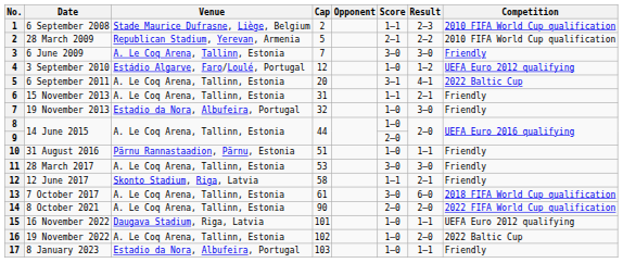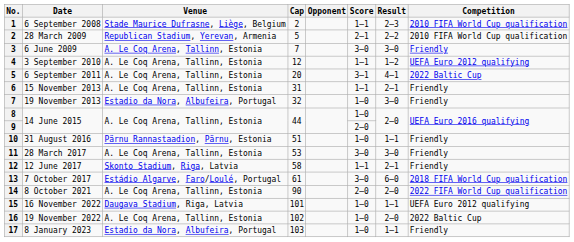 <table class="wikitable sortable plainrowheaders">
 <tr>
 <th scope=col>No.</th>
 <th scope=col data-sort-type=date>Date</th>
 <th scope=col>Venue</th>
 <th scope=col>Cap</th>
 <th scope=col>Opponent</th>
 <th scope=col>Score</th>
 <th scope=col>Result</th>
 <th scope=col>Competition</th>
 </tr>
 <tr>
 <th scope=row>1</th>
 <td>6 September 2008</td>
 <td><a href='#'>Stade Maurice Dufrasne</a>, <a href='#'>Liège</a>, Belgium</td>
 <td align=center>2</td>
 <td></td>
 <td align=center>1–1</td>
 <td align=center>2–3</td>
 <td><a href='#'>2010 FIFA World Cup qualification</a></td>
 </tr>
 <tr>
 <th scope=row>2</th>
 <td>28 March 2009</td>
 <td><a href='#'>Republican Stadium</a>, <a href='#'>Yerevan</a>, Armenia</td>
 <td align=center>5</td>
 <td></td>
 <td align=center>2–1</td>
 <td align=center>2–2</td>
 <td>2010 FIFA World Cup qualification</td>
 </tr>
 <tr>
 <th scope=row>3</th>
 <td>6 June 2009</td>
 <td><a href='#'>A. Le Coq Arena</a>, <a href='#'>Tallinn</a>, Estonia</td>
 <td align=center>7</td>
 <td></td>
 <td align=center>3–0</td>
 <td align=center>3–0</td>
 <td><a href='#'>Friendly</a></td>
 </tr>
 <tr>
 <th scope=row>4</th>
 <td>3 September 2010</td>
-<td><a href='#'>Estádio Algarve</a>, <a href='#'>Faro</a>/<a href='#'>Loulé</a>, Portugal</td>
+<td>A. Le Coq Arena, Tallinn, Estonia</td>
 <td align=center>12</td>
 <td></td>
-<td align=center>1–0</td>
+<td align=center>1–1</td>
 <td align=center>1–2</td>
 <td><a href='#'>UEFA Euro 2012 qualifying</a></td>
 </tr>
 <tr>
 <th scope=row>5</th>
 <td>6 September 2011</td>
 <td>A. Le Coq Arena, Tallinn, Estonia</td>
 <td align=center>20</td>
 <td></td>
 <td align=center>3–1</td>
 <td align=center>4–1</td>
 <td><a href='#'>2022 Baltic Cup</a></td>
 </tr>
 <tr>
 <th scope=row>6</th>
 <td>15 November 2013</td>
 <td>A. Le Coq Arena, Tallinn, Estonia</td>
 <td align=center>31</td>
 <td></td>
 <td align=center>1–1</td>
 <td align=center>2–1</td>
 <td>Friendly</td>
 </tr>
 <tr>
 <th scope=row>7</th>
 <td>19 November 2013</td>
 <td><a href='#'>Estadio da Nora</a>, <a href='#'>Albufeira</a>, Portugal</td>
 <td align=center>32</td>
 <td></td>
 <td align=center>1–0</td>
 <td align=center>3–0</td>
 <td>Friendly</td>
 </tr>
 <tr>
 <th scope=row>8</th>
 <td rowspan=2>14 June 2015</td>
 <td rowspan=2>A. Le Coq Arena, Tallinn, Estonia</td>
 <td rowspan=2 align=center>44</td>
 <td rowspan=2></td>
 <td align=center>1–0</td>
 <td rowspan=2 align=center>2–0</td>
 <td rowspan=2><a href='#'>UEFA Euro 2016 qualifying</a></td>
 </tr>
 <tr>
 <th scope=row>9</th>
 <td align=center>2–0</td>
 </tr>
 <tr>
 <th scope=row>10</th>
 <td>31 August 2016</td>
 <td><a href='#'>Pärnu Rannastaadion</a>, <a href='#'>Pärnu</a>, Estonia</td>
 <td align=center>51</td>
 <td></td>
 <td align=center>1–0</td>
 <td align=center>1–1</td>
 <td>Friendly</td>
 </tr>
 <tr>
 <th scope=row>11</th>
 <td>28 March 2017</td>
 <td>A. Le Coq Arena, Tallinn, Estonia</td>
 <td align=center>53</td>
 <td></td>
 <td align=center>3–0</td>
 <td align=center>3–0</td>
 <td>Friendly</td>
 </tr>
 <tr>
 <th scope=row>12</th>
 <td>12 June 2017</td>
 <td><a href='#'>Skonto Stadium</a>, <a href='#'>Riga</a>, Latvia</td>
 <td align=center>58</td>
 <td></td>
 <td align=center>1–1</td>
 <td align=center>2–1</td>
 <td>Friendly</td>
 </tr>
 <tr>
 <th scope=row>13</th>
 <td>7 October 2017</td>
-<td>A. Le Coq Arena, Tallinn, Estonia</td>
+<td><a href='#'>Estádio Algarve</a>, <a href='#'>Faro</a>/<a href='#'>Loulé</a>, Portugal</td>
 <td align=center>61</td>
 <td></td>
 <td align=center>3–0</td>
 <td align=center>6–0</td>
 <td><a href='#'>2018 FIFA World Cup qualification</a></td>
 </tr>
 <tr>
 <th scope=row>14</th>
 <td>8 October 2021</td>
 <td>A. Le Coq Arena, Tallinn, Estonia</td>
 <td align=center>90</td>
 <td></td>
 <td align=center>2–0</td>
 <td align=center>2–0</td>
 <td><a href='#'>2022 FIFA World Cup qualification</a></td>
 </tr>
 <tr>
 <th scope=row>15</th>
 <td>16 November 2022</td>
 <td><a href='#'>Daugava Stadium</a>, Riga, Latvia</td>
 <td align=center>101</td>
 <td></td>
 <td align=center>1–0</td>
 <td align=center>1–1</td>
 <td>UEFA Euro 2012 qualifying</td>
 </tr>
 <tr>
 <th scope=row>16</th>
 <td>19 November 2022</td>
 <td>A. Le Coq Arena, Tallinn, Estonia</td>
 <td align=center>102</td>
 <td></td>
 <td align=center>1–0</td>
 <td align=center>2–0</td>
 <td>2022 Baltic Cup</td>
 </tr>
 <tr>
 <th scope=row>17</th>
 <td>8 January 2023</td>
 <td><a href='#'>Estadio da Nora</a>, <a href='#'>Albufeira</a>, Portugal</td>
 <td align=center>103</td>
 <td></td>
 <td align=center>1–0</td>
 <td align=center>1–1</td>
 <td>Friendly</td>
 </tr>
 </table>
